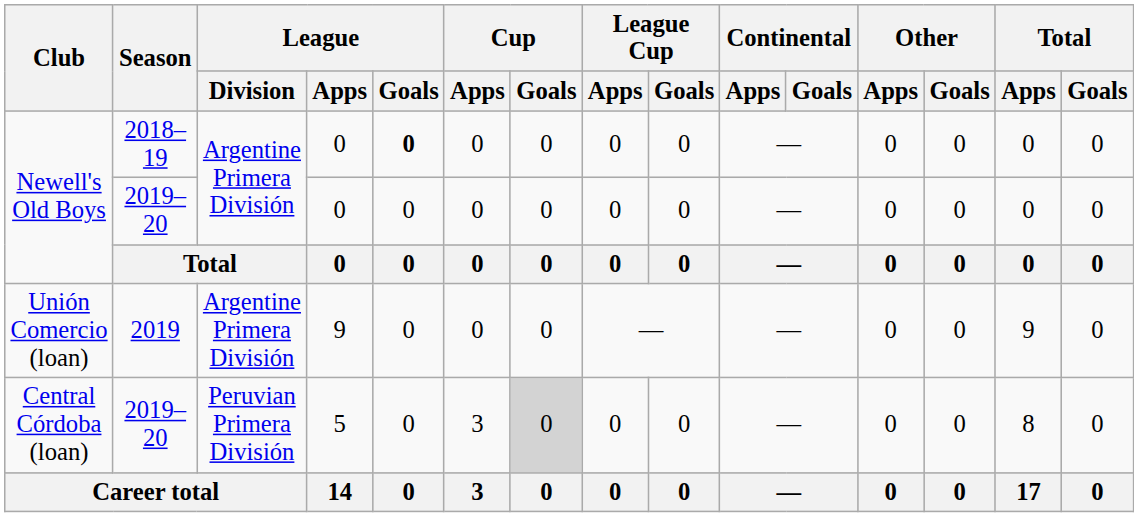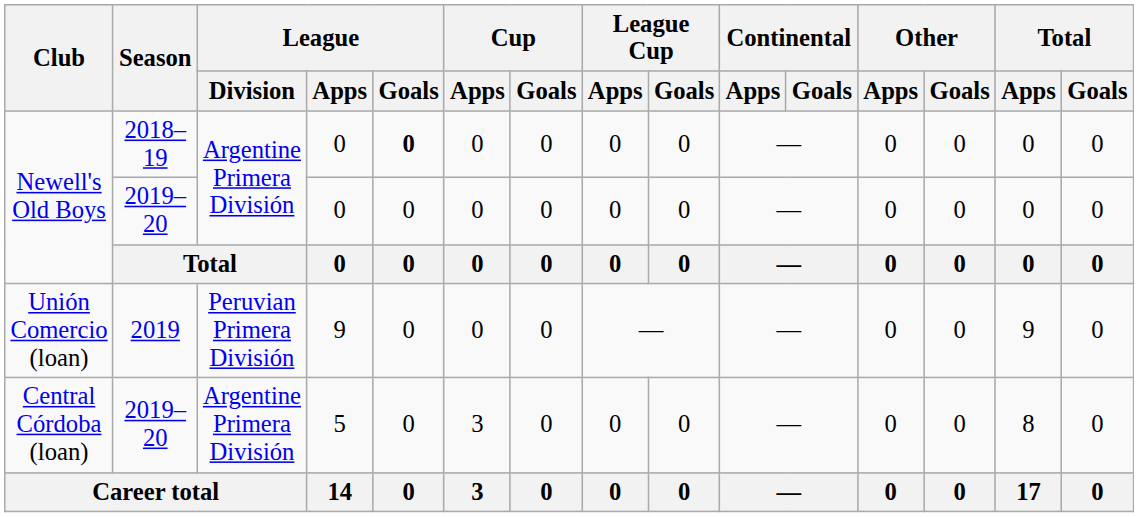 <table class="wikitable" style="text-align:center">
 <tr>
 <th rowspan="2">Club</th>
 <th rowspan="2">Season</th>
 <th colspan="3">League</th>
 <th colspan="2">Cup</th>
 <th colspan="2">League Cup</th>
 <th colspan="2">Continental</th>
 <th colspan="2">Other</th>
 <th colspan="2">Total</th>
 </tr>
 <tr>
 <th>Division</th>
 <th>Apps</th>
 <th>Goals</th>
 <th>Apps</th>
 <th>Goals</th>
 <th>Apps</th>
 <th>Goals</th>
 <th>Apps</th>
 <th>Goals</th>
 <th>Apps</th>
 <th>Goals</th>
 <th>Apps</th>
 <th>Goals</th>
 </tr>
 <tr>
 <td rowspan="3"><a href='#'>Newell's Old Boys</a></td>
 <td><a href='#'>2018–19</a></td>
 <td rowspan="2"><a href='#'>Argentine Primera División</a></td>
 <td>0</td>
 <td><strong>0</strong></td>
 <td>0</td>
 <td>0</td>
 <td>0</td>
 <td>0</td>
 <td colspan="2">—</td>
 <td>0</td>
 <td>0</td>
 <td>0</td>
 <td>0</td>
 </tr>
 <tr>
 <td><a href='#'>2019–20</a></td>
 <td>0</td>
 <td>0</td>
 <td>0</td>
 <td>0</td>
 <td>0</td>
 <td>0</td>
 <td colspan="2">—</td>
 <td>0</td>
 <td>0</td>
 <td>0</td>
 <td>0</td>
 </tr>
 <tr>
 <th colspan="2">Total</th>
 <th>0</th>
 <th>0</th>
 <th>0</th>
 <th>0</th>
 <th>0</th>
 <th>0</th>
 <th colspan="2">—</th>
 <th>0</th>
 <th>0</th>
 <th>0</th>
 <th>0</th>
 </tr>
 <tr>
 <td rowspan="1"><a href='#'>Unión Comercio</a> (loan)</td>
 <td><a href='#'>2019</a></td>
-<td rowspan="1"><a href='#'>Argentine Primera División</a></td>
+<td rowspan="1"><a href='#'>Peruvian Primera División</a></td>
 <td>9</td>
 <td>0</td>
 <td>0</td>
 <td>0</td>
 <td colspan="2">—</td>
 <td colspan="2">—</td>
 <td>0</td>
 <td>0</td>
 <td>9</td>
 <td>0</td>
 </tr>
 <tr>
 <td rowspan="1"><a href='#'>Central Córdoba</a> (loan)</td>
 <td><a href='#'>2019–20</a></td>
-<td rowspan="1"><a href='#'>Peruvian Primera División</a></td>
+<td rowspan="1"><a href='#'>Argentine Primera División</a></td>
 <td>5</td>
 <td>0</td>
 <td>3</td>
-<td style="background: lightgrey;">0</td>
+<td>0</td>
 <td>0</td>
 <td>0</td>
 <td colspan="2">—</td>
 <td>0</td>
 <td>0</td>
 <td>8</td>
 <td>0</td>
 </tr>
 <tr>
 <th colspan="3">Career total</th>
 <th>14</th>
 <th>0</th>
 <th>3</th>
 <th>0</th>
 <th>0</th>
 <th>0</th>
 <th colspan="2">—</th>
 <th>0</th>
 <th>0</th>
 <th>17</th>
 <th>0</th>
 </tr>
 </table>
